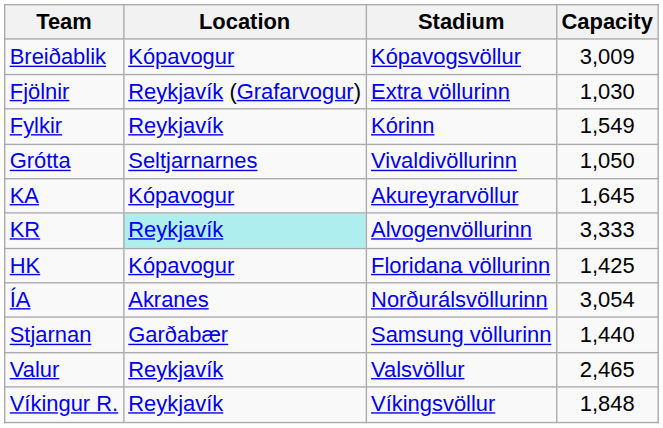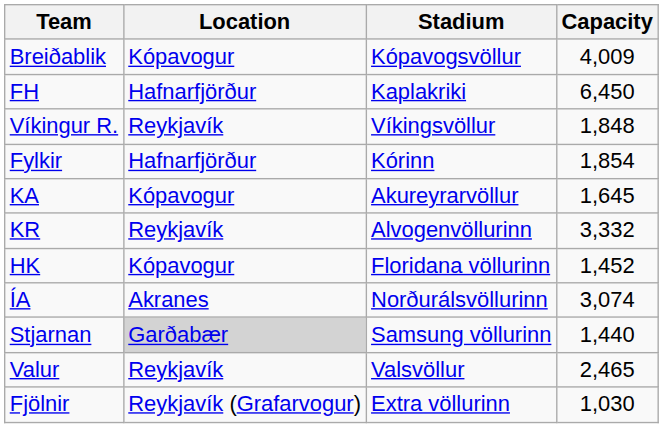 <table class="wikitable sortable">
 <tr>
 <th>Team</th>
 <th>Location</th>
 <th>Stadium</th>
 <th>Capacity</th>
 </tr>
 <tr>
 <td><a href='#'>Breiðablik</a></td>
 <td><a href='#'>Kópavogur</a></td>
 <td><a href='#'>Kópavogsvöllur</a></td>
-<td align="center">3,009</td>
+<td align="center">4,009</td>
 </tr>
 <tr>
-<td><a href='#'>Fjölnir</a></td>
-<td><a href='#'>Reykjavík</a> (<a href='#'>Grafarvogur</a>)</td>
-<td><a href='#'>Extra völlurinn</a></td>
-<td align="center">1,030</td>
+<td><a href='#'>FH</a></td>
+<td><a href='#'>Hafnarfjörður</a></td>
+<td><a href='#'>Kaplakriki</a></td>
+<td align="center">6,450</td>
+</tr>
+<tr>
+<td><a href='#'>Víkingur R.</a></td>
+<td><a href='#'>Reykjavík</a></td>
+<td><a href='#'>Víkingsvöllur</a></td>
+<td align="center">1,848</td>
 </tr>
 <tr>
 <td><a href='#'>Fylkir</a></td>
-<td><a href='#'>Reykjavík</a></td>
+<td><a href='#'>Hafnarfjörður</a></td>
 <td><a href='#'>Kórinn</a></td>
-<td align="center">1,549</td>
-</tr>
-<tr>
-<td><a href='#'>Grótta</a></td>
-<td><a href='#'>Seltjarnarnes</a></td>
-<td><a href='#'>Vivaldivöllurinn</a></td>
-<td align=center>1,050</td>
+<td align="center">1,854</td>
 </tr>
 <tr>
 <td><a href='#'>KA</a></td>
 <td><a href='#'>Kópavogur</a></td>
 <td><a href='#'>Akureyrarvöllur</a></td>
 <td align="center">1,645</td>
 </tr>
 <tr>
 <td><a href='#'>KR</a></td>
-<td style="background: paleturquoise;"><a href='#'>Reykjavík</a></td>
+<td><a href='#'>Reykjavík</a></td>
 <td><a href='#'>Alvogenvöllurinn</a></td>
-<td align="center">3,333</td>
+<td align="center">3,332</td>
 </tr>
 <tr>
 <td><a href='#'>HK</a></td>
 <td><a href='#'>Kópavogur</a></td>
 <td><a href='#'>Floridana völlurinn</a></td>
-<td align="center">1,425</td>
+<td align="center">1,452</td>
 </tr>
 <tr>
 <td><a href='#'>ÍA</a></td>
 <td><a href='#'>Akranes</a></td>
 <td><a href='#'>Norðurálsvöllurinn</a></td>
-<td align="center">3,054</td>
+<td align="center">3,074</td>
 </tr>
 <tr>
 <td><a href='#'>Stjarnan</a></td>
-<td><a href='#'>Garðabær</a></td>
+<td style="background: lightgrey;"><a href='#'>Garðabær</a></td>
 <td><a href='#'>Samsung völlurinn</a></td>
 <td align="center">1,440</td>
 </tr>
 <tr>
 <td><a href='#'>Valur</a></td>
 <td><a href='#'>Reykjavík</a></td>
 <td><a href='#'>Valsvöllur</a></td>
 <td align="center">2,465</td>
 </tr>
 <tr>
-<td><a href='#'>Víkingur R.</a></td>
-<td><a href='#'>Reykjavík</a></td>
-<td><a href='#'>Víkingsvöllur</a></td>
-<td align="center">1,848</td>
+<td><a href='#'>Fjölnir</a></td>
+<td><a href='#'>Reykjavík</a> (<a href='#'>Grafarvogur</a>)</td>
+<td><a href='#'>Extra völlurinn</a></td>
+<td align="center">1,030</td>
 </tr>
 </table>
